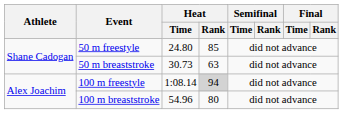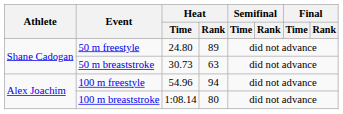 <table class="wikitable" style="text-align:center; font-size:90%">
 <tr>
 <th rowspan="2">Athlete</th>
 <th rowspan="2">Event</th>
 <th colspan="2">Heat</th>
 <th colspan="2">Semifinal</th>
 <th colspan="2">Final</th>
 </tr>
 <tr style="font-size:95%">
 <th>Time</th>
 <th>Rank</th>
 <th>Time</th>
 <th>Rank</th>
 <th>Time</th>
 <th>Rank</th>
 </tr>
 <tr>
 <td align=left rowspan=2><a href='#'>Shane Cadogan</a></td>
 <td align=left><a href='#'>50 m freestyle</a></td>
 <td>24.80</td>
-<td>85</td>
+<td>89</td>
 <td colspan=4>did not advance</td>
 </tr>
 <tr>
 <td align=left><a href='#'>50 m breaststroke</a></td>
 <td>30.73</td>
 <td>63</td>
 <td colspan=4>did not advance</td>
 </tr>
 <tr>
 <td align=left rowspan=2><a href='#'>Alex Joachim</a></td>
 <td align=left><a href='#'>100 m freestyle</a></td>
-<td>1:08.14</td>
-<td style="background: lightgrey;">94</td>
+<td>54.96</td>
+<td>94</td>
 <td colspan=4>did not advance</td>
 </tr>
 <tr>
 <td align=left><a href='#'>100 m breaststroke</a></td>
-<td>54.96</td>
+<td>1:08.14</td>
 <td>80</td>
 <td colspan=4>did not advance</td>
 </tr>
 </table>
